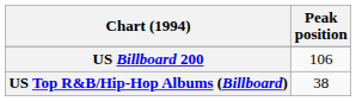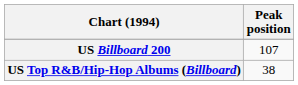 <table class="wikitable sortable plainrowheaders">
 <tr>
 <th scope="col">Chart (1994)</th>
 <th scope="col">Peak<br>position</th>
 </tr>
 <tr>
 </tr>
 <tr>
 </tr>
 <tr>
 </tr>
 <tr>
 </tr>
 <tr>
 <th scope="row">US <a href='#'><em>Billboard</em> 200</a></th>
-<td align="center">106</td>
+<td align="center">107</td>
 </tr>
 <tr>
 <th scope="row">US <a href='#'>Top R&B/Hip-Hop Albums</a> (<em><a href='#'>Billboard</a></em>)</th>
 <td align="center">38</td>
 </tr>
 </table>
